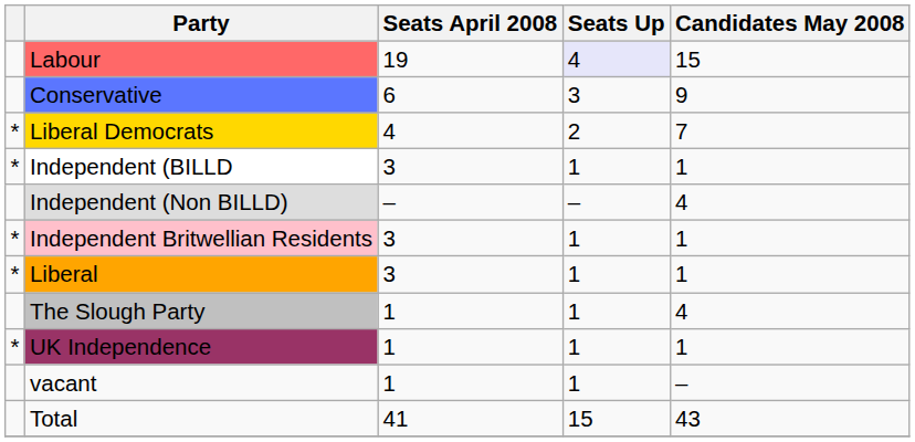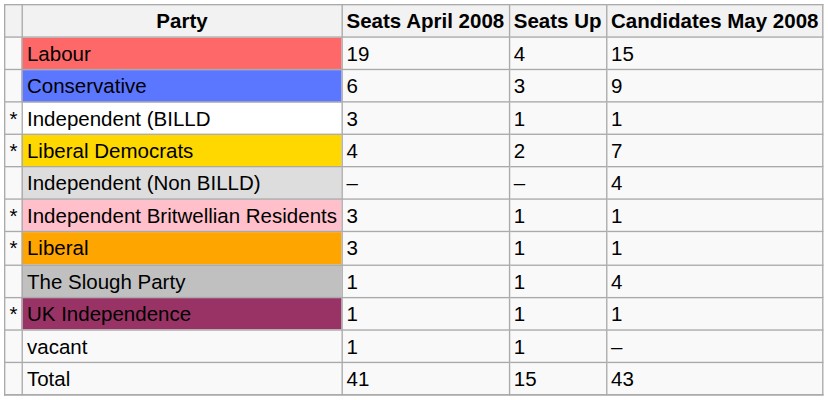 <table class="wikitable" style="font-size: 95%;">
 <tr>
 <th></th>
 <th>Party</th>
 <th>Seats April 2008</th>
 <th>Seats Up</th>
 <th>Candidates May 2008</th>
 </tr>
 <tr>
 <td></td>
 <td bgcolor="FF6868">Labour</td>
 <td>19</td>
-<td style="background: lavender;">4</td>
+<td>4</td>
 <td>15</td>
 </tr>
 <tr>
 <td></td>
 <td bgcolor="5B76FF">Conservative</td>
 <td>6</td>
 <td>3</td>
 <td>9</td>
 </tr>
 <tr>
 <td>*</td>
+<td bgcolor="white">Independent (BILLD</td>
+<td>3</td>
+<td>1</td>
+<td>1</td>
+</tr>
+<tr>
+<td>*</td>
 <td bgcolor="FFD800">Liberal Democrats</td>
 <td>4</td>
 <td>2</td>
 <td>7</td>
-</tr>
-<tr>
-<td>*</td>
-<td bgcolor="white">Independent (BILLD</td>
-<td>3</td>
-<td>1</td>
-<td>1</td>
 </tr>
 <tr>
 <td></td>
 <td bgcolor="DDDDDD">Independent (Non BILLD)</td>
 <td>–</td>
 <td>–</td>
 <td>4</td>
 </tr>
 <tr>
 <td>*</td>
 <td bgcolor="pink">Independent Britwellian Residents</td>
 <td>3</td>
 <td>1</td>
 <td>1</td>
 </tr>
 <tr>
 <td>*</td>
 <td bgcolor="orange">Liberal</td>
 <td>3</td>
 <td>1</td>
 <td>1</td>
 </tr>
 <tr>
 <td></td>
 <td bgcolor="silver">The Slough Party</td>
 <td>1</td>
 <td>1</td>
 <td>4</td>
 </tr>
 <tr>
 <td>*</td>
 <td bgcolor="993366">UK Independence</td>
 <td>1</td>
 <td>1</td>
 <td>1</td>
 </tr>
 <tr>
 <td></td>
 <td>vacant</td>
 <td>1</td>
 <td>1</td>
 <td>–</td>
 </tr>
 <tr>
 <td></td>
 <td>Total</td>
 <td>41</td>
 <td>15</td>
 <td>43</td>
 </tr>
 <tr>
 </tr>
 </table>
